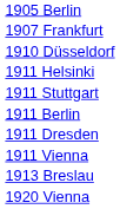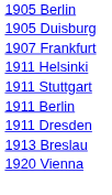 <table>
 <tr>
 <td><a href='#'>1905 Berlin</a></td>
 <td></td>
 <td></td>
 <td></td>
 </tr>
 <tr>
-<td><a href='#'>1907 Frankfurt</a></td>
+<td><a href='#'>1905 Duisburg</a></td>
 <td></td>
 <td></td>
 <td></td>
 </tr>
 <tr>
-<td><a href='#'>1910 Düsseldorf</a></td>
+<td><a href='#'>1907 Frankfurt</a></td>
 <td></td>
 <td></td>
 <td></td>
 </tr>
 <tr>
 <td><a href='#'>1911 Helsinki</a></td>
 <td></td>
 <td></td>
 <td></td>
 </tr>
 <tr>
 <td><a href='#'>1911 Stuttgart</a></td>
 <td></td>
 <td></td>
 <td></td>
 </tr>
 <tr>
 <td><a href='#'>1911 Berlin</a></td>
 <td></td>
 <td></td>
 <td></td>
 </tr>
 <tr>
 <td><a href='#'>1911 Dresden</a></td>
 <td></td>
 <td></td>
 <td></td>
 </tr>
 <tr>
-<td><a href='#'>1911 Vienna</a></td>
-<td></td>
-<td></td>
-<td></td>
-</tr>
-<tr>
 <td><a href='#'>1913 Breslau</a></td>
 <td></td>
 <td></td>
 <td></td>
 </tr>
 <tr>
 <td><a href='#'>1920 Vienna</a></td>
 <td></td>
 <td></td>
 <td></td>
 </tr>
 </table>
